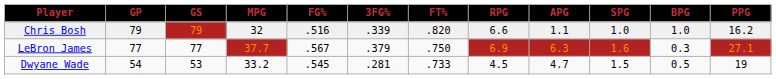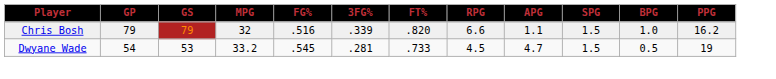 <table class="wikitable sortable" style="font-size:90%;">
 <tr>
 <th style="background:black; color:#bf2f38; width:10%;">Player</th>
 <th style="background:black; color:#bf2f38; width:6%;">GP</th>
 <th style="background:black; color:#bf2f38; width:6%;">GS</th>
 <th style="background:black; color:#bf2f38; width:6%;">MPG</th>
 <th style="background:black; color:#bf2f38; width:6%;">FG%</th>
 <th style="background:black; color:#bf2f38; width:6%;">3FG%</th>
 <th style="background:black; color:#bf2f38; width:6%;">FT%</th>
 <th style="background:black; color:#bf2f38; width:6%;">RPG</th>
 <th style="background:black; color:#bf2f38; width:6%;">APG</th>
 <th style="background:black; color:#bf2f38; width:6%;">SPG</th>
 <th style="background:black; color:#bf2f38; width:6%;">BPG</th>
 <th style="background:black; color:#bf2f38; width:6%;">PPG</th>
 </tr>
 <tr style="text-align:center; background:#f0f0f0;">
 <td><a href='#'>Chris Bosh</a></td>
 <td>79</td>
 <td style="background:#B22222;color:#FF8C00;">79</td>
 <td>32</td>
 <td>.516</td>
 <td>.339</td>
 <td>.820</td>
 <td>6.6</td>
 <td>1.1</td>
-<td>1.0</td>
+<td>1.5</td>
 <td>1.0</td>
 <td>16.2</td>
-</tr>
-<tr style="text-align:center;" bgcolor="">
-<td><a href='#'>LeBron James</a></td>
-<td>77</td>
-<td>77</td>
-<td style="background:#B22222;color:#FF8C00;">37.7</td>
-<td>.567</td>
-<td>.379</td>
-<td>.750</td>
-<td style="background:#B22222;color:#FF8C00;">6.9</td>
-<td style="background:#B22222;color:#FF8C00;">6.3</td>
-<td style="background:#B22222;color:#FF8C00;">1.6</td>
-<td>0.3</td>
-<td style="background:#B22222;color:#FF8C00;">27.1</td>
 </tr>
 <tr style="text-align:center;" bgcolor="">
 <td><a href='#'>Dwyane Wade</a></td>
 <td>54</td>
 <td>53</td>
 <td>33.2</td>
 <td>.545</td>
 <td>.281</td>
 <td>.733</td>
 <td>4.5</td>
 <td>4.7</td>
 <td>1.5</td>
 <td>0.5</td>
 <td>19</td>
 </tr>
 </table>
